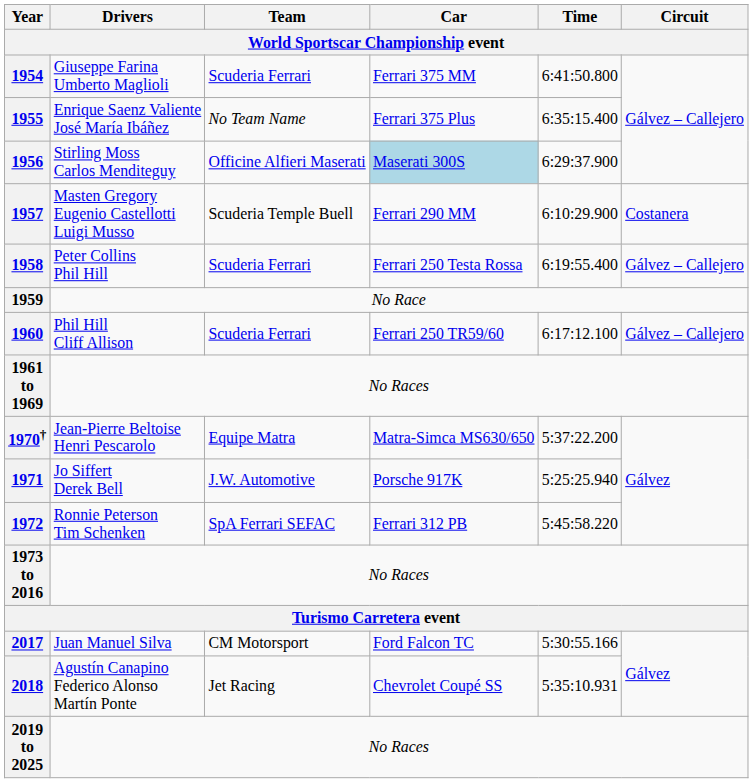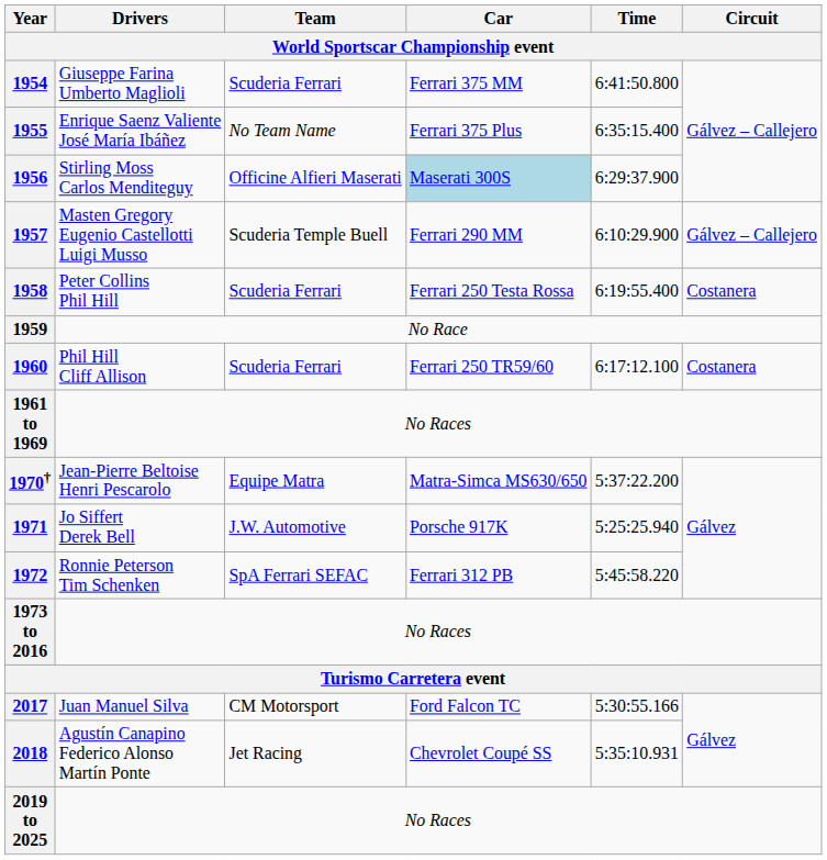 <table class="wikitable" style="font-size: 100%;">
 <tr>
 <th>Year</th>
 <th>Drivers</th>
 <th>Team</th>
 <th>Car</th>
 <th>Time</th>
 <th>Circuit</th>
 </tr>
 <tr>
 <th colspan=6><a href='#'>World Sportscar Championship</a> event</th>
 </tr>
 <tr>
 <th><a href='#'>1954</a></th>
 <td> <a href='#'>Giuseppe Farina</a><br> <a href='#'>Umberto Maglioli</a></td>
 <td> <a href='#'>Scuderia Ferrari</a></td>
 <td><a href='#'>Ferrari 375 MM</a></td>
 <td>6:41:50.800</td>
 <td rowspan=3><a href='#'>Gálvez – Callejero</a></td>
 </tr>
 <tr>
 <th><a href='#'>1955</a></th>
 <td> <a href='#'>Enrique Saenz Valiente</a><br> <a href='#'>José María Ibáñez</a></td>
 <td><em>No Team Name</em></td>
 <td><a href='#'>Ferrari 375 Plus</a></td>
 <td>6:35:15.400</td>
 </tr>
 <tr>
 <th><a href='#'>1956</a></th>
 <td> <a href='#'>Stirling Moss</a><br> <a href='#'>Carlos Menditeguy</a></td>
 <td> <a href='#'>Officine Alfieri Maserati</a></td>
 <td style="background: lightblue;"><a href='#'>Maserati 300S</a></td>
 <td>6:29:37.900</td>
 </tr>
 <tr>
 <th><a href='#'>1957</a></th>
 <td> <a href='#'>Masten Gregory</a><br> <a href='#'>Eugenio Castellotti</a><br> <a href='#'>Luigi Musso</a></td>
 <td> Scuderia Temple Buell</td>
 <td><a href='#'>Ferrari 290 MM</a></td>
 <td>6:10:29.900</td>
-<td><a href='#'>Costanera</a></td>
+<td><a href='#'>Gálvez – Callejero</a></td>
 </tr>
 <tr>
 <th><a href='#'>1958</a></th>
 <td> <a href='#'>Peter Collins</a><br> <a href='#'>Phil Hill</a></td>
 <td> <a href='#'>Scuderia Ferrari</a></td>
 <td><a href='#'>Ferrari 250 Testa Rossa</a></td>
 <td>6:19:55.400</td>
-<td><a href='#'>Gálvez – Callejero</a></td>
+<td><a href='#'>Costanera</a></td>
 </tr>
 <tr>
 <th>1959</th>
 <td colspan=5 align="center"><em>No Race</em></td>
 </tr>
 <tr>
 <th><a href='#'>1960</a></th>
 <td> <a href='#'>Phil Hill</a><br> <a href='#'>Cliff Allison</a></td>
 <td> <a href='#'>Scuderia Ferrari</a></td>
 <td><a href='#'>Ferrari 250 TR59/60</a></td>
 <td>6:17:12.100</td>
-<td><a href='#'>Gálvez – Callejero</a></td>
+<td><a href='#'>Costanera</a></td>
 </tr>
 <tr>
 <th>1961<br>to<br>1969</th>
 <td colspan=5 align="center"><em>No Races</em></td>
 </tr>
 <tr>
 <th><a href='#'>1970</a><sup>†</sup></th>
 <td> <a href='#'>Jean-Pierre Beltoise</a><br> <a href='#'>Henri Pescarolo</a></td>
 <td> <a href='#'>Equipe Matra</a></td>
 <td><a href='#'>Matra-Simca MS630/650</a></td>
 <td>5:37:22.200</td>
 <td rowspan=3><a href='#'>Gálvez</a></td>
 </tr>
 <tr>
 <th><a href='#'>1971</a></th>
 <td> <a href='#'>Jo Siffert</a><br> <a href='#'>Derek Bell</a></td>
 <td> <a href='#'>J.W. Automotive</a></td>
 <td><a href='#'>Porsche 917K</a></td>
 <td>5:25:25.940</td>
 </tr>
 <tr>
 <th><a href='#'>1972</a></th>
 <td> <a href='#'>Ronnie Peterson</a><br> <a href='#'>Tim Schenken</a></td>
 <td> <a href='#'>SpA Ferrari SEFAC</a></td>
 <td><a href='#'>Ferrari 312 PB</a></td>
 <td>5:45:58.220</td>
 </tr>
 <tr>
 <th>1973<br>to<br>2016</th>
 <td colspan=5 align="center"><em>No Races</em></td>
 </tr>
 <tr>
 <th colspan=6><a href='#'>Turismo Carretera</a> event</th>
 </tr>
 <tr>
 <th><a href='#'>2017</a></th>
 <td> <a href='#'>Juan Manuel Silva</a><br></td>
 <td> CM Motorsport</td>
 <td><a href='#'>Ford Falcon TC</a></td>
 <td>5:30:55.166</td>
 <td rowspan=2><a href='#'>Gálvez</a></td>
 </tr>
 <tr>
 <th><a href='#'>2018</a></th>
 <td> <a href='#'>Agustín Canapino</a><br> Federico Alonso<br> Martín Ponte</td>
 <td> Jet Racing</td>
 <td><a href='#'>Chevrolet Coupé SS</a></td>
 <td>5:35:10.931</td>
 </tr>
 <tr>
 <th>2019<br>to<br>2025</th>
 <td colspan=5 align="center"><em>No Races</em></td>
 </tr>
 </table>
